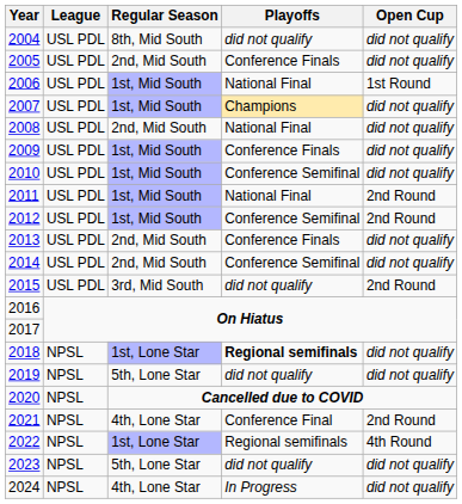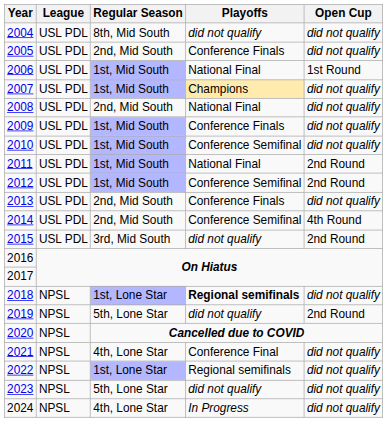 <table class="wikitable">
 <tr>
 <th>Year</th>
 <th>League</th>
 <th>Regular Season</th>
 <th>Playoffs</th>
 <th>Open Cup</th>
 </tr>
 <tr>
 <td><a href='#'>2004</a></td>
 <td>USL PDL</td>
 <td>8th, Mid South</td>
 <td><em>did not qualify</em></td>
 <td><em>did not qualify</em></td>
 </tr>
 <tr>
 <td><a href='#'>2005</a></td>
 <td>USL PDL</td>
 <td>2nd, Mid South</td>
 <td>Conference Finals</td>
 <td><em>did not qualify</em></td>
 </tr>
 <tr>
 <td><a href='#'>2006</a></td>
 <td>USL PDL</td>
 <td style="background:#b3b7ff;">1st, Mid South</td>
 <td>National Final</td>
 <td>1st Round</td>
 </tr>
 <tr>
 <td><a href='#'>2007</a></td>
 <td>USL PDL</td>
 <td style="background:#b3b7ff;">1st, Mid South</td>
 <td style="background:#ffebad;">Champions</td>
 <td><em>did not qualify</em></td>
 </tr>
 <tr>
 <td><a href='#'>2008</a></td>
 <td>USL PDL</td>
 <td>2nd, Mid South</td>
 <td>National Final</td>
 <td><em>did not qualify</em></td>
 </tr>
 <tr>
 <td><a href='#'>2009</a></td>
 <td>USL PDL</td>
 <td style="background:#b3b7ff;">1st, Mid South</td>
 <td>Conference Finals</td>
 <td><em>did not qualify</em></td>
 </tr>
 <tr>
 <td><a href='#'>2010</a></td>
 <td>USL PDL</td>
 <td style="background:#b3b7ff;">1st, Mid South</td>
 <td>Conference Semifinal</td>
 <td><em>did not qualify</em></td>
 </tr>
 <tr>
 <td><a href='#'>2011</a></td>
 <td>USL PDL</td>
 <td style="background:#b3b7ff;">1st, Mid South</td>
 <td>National Final</td>
 <td>2nd Round</td>
 </tr>
 <tr>
 <td><a href='#'>2012</a></td>
 <td>USL PDL</td>
 <td style="background:#b3b7ff;">1st, Mid South</td>
 <td>Conference Semifinal</td>
 <td>2nd Round</td>
 </tr>
 <tr>
 <td><a href='#'>2013</a></td>
 <td>USL PDL</td>
 <td>2nd, Mid South</td>
 <td>Conference Finals</td>
 <td><em>did not qualify</em></td>
 </tr>
 <tr>
 <td><a href='#'>2014</a></td>
 <td>USL PDL</td>
 <td>2nd, Mid South</td>
 <td>Conference Semifinal</td>
-<td><em>did not qualify</em></td>
+<td>4th Round</td>
 </tr>
 <tr>
 <td><a href='#'>2015</a></td>
 <td>USL PDL</td>
 <td>3rd, Mid South</td>
 <td><em>did not qualify</em></td>
 <td>2nd Round</td>
 </tr>
 <tr>
 <td>2016</td>
 <td rowspan="2" colspan="4" style="text-align:center;"><strong><em>On Hiatus</em></strong></td>
 </tr>
 <tr>
 <td>2017</td>
 </tr>
 <tr>
 <td><a href='#'>2018</a></td>
 <td>NPSL</td>
 <td style="background:#b3b7ff;">1st, Lone Star</td>
 <td><strong>Regional semifinals</strong></td>
 <td><em>did not qualify</em></td>
 </tr>
 <tr>
 <td><a href='#'>2019</a></td>
 <td>NPSL</td>
 <td>5th, Lone Star</td>
 <td><em>did not qualify</em></td>
-<td><em>did not qualify</em></td>
+<td>2nd Round</td>
 </tr>
 <tr>
 <td><a href='#'>2020</a></td>
 <td>NPSL</td>
 <td rowspan="1" colspan="3" style="text-align:center;"><strong><em>Cancelled due to COVID</em></strong></td>
 </tr>
 <tr>
 <td><a href='#'>2021</a></td>
 <td>NPSL</td>
 <td>4th, Lone Star</td>
 <td>Conference Final</td>
-<td>2nd Round</td>
+<td><em>did not qualify</em></td>
 </tr>
 <tr>
 <td><a href='#'>2022</a></td>
 <td>NPSL</td>
 <td style="background:#b3b7ff;">1st, Lone Star</td>
 <td>Regional semifinals</td>
-<td>4th Round</td>
+<td><em>did not qualify</em></td>
 </tr>
 <tr>
 <td><a href='#'>2023</a></td>
 <td>NPSL</td>
 <td>5th, Lone Star</td>
 <td><em>did not qualify</em></td>
 <td><em>did not qualify</em></td>
 </tr>
 <tr>
 <td>2024</td>
 <td>NPSL</td>
 <td>4th, Lone Star</td>
 <td><em>In Progress</em></td>
 <td><em>did not qualify</em></td>
 </tr>
 </table>
